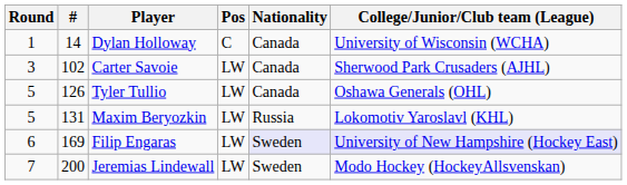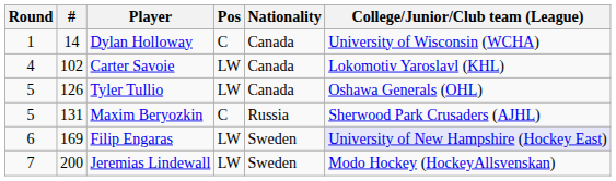 <table class="wikitable">
 <tr>
 <th>Round</th>
 <th>#</th>
 <th>Player</th>
 <th>Pos</th>
 <th>Nationality</th>
 <th>College/Junior/Club team (League)</th>
 </tr>
 <tr>
 <td style="text-align:center;">1</td>
 <td style="text-align:center;">14</td>
 <td><a href='#'>Dylan Holloway</a></td>
 <td>C</td>
 <td> Canada</td>
 <td><a href='#'>University of Wisconsin</a> (<a href='#'>WCHA</a>)</td>
 </tr>
 <tr>
-<td style="text-align:center;">3</td>
+<td style="text-align:center;">4</td>
 <td style="text-align:center;">102</td>
 <td><a href='#'>Carter Savoie</a></td>
 <td>LW</td>
 <td> Canada</td>
-<td><a href='#'>Sherwood Park Crusaders</a> (<a href='#'>AJHL</a>)</td>
+<td><a href='#'>Lokomotiv Yaroslavl</a> (<a href='#'>KHL</a>)</td>
 </tr>
 <tr>
 <td style="text-align:center;">5</td>
 <td style="text-align:center;">126</td>
 <td><a href='#'>Tyler Tullio</a></td>
 <td>LW</td>
 <td> Canada</td>
 <td><a href='#'>Oshawa Generals</a> (<a href='#'>OHL</a>)</td>
 </tr>
 <tr>
 <td style="text-align:center;">5</td>
 <td style="text-align:center;">131</td>
 <td><a href='#'>Maxim Beryozkin</a></td>
-<td>LW</td>
+<td>C</td>
 <td> Russia</td>
-<td><a href='#'>Lokomotiv Yaroslavl</a> (<a href='#'>KHL</a>)</td>
+<td><a href='#'>Sherwood Park Crusaders</a> (<a href='#'>AJHL</a>)</td>
 </tr>
 <tr>
 <td style="text-align:center;">6</td>
 <td style="text-align:center;">169</td>
 <td><a href='#'>Filip Engaras</a></td>
 <td>LW</td>
-<td style="background: lavender;"> Sweden</td>
+<td> Sweden</td>
 <td style="background: lavender;"><a href='#'>University of New Hampshire</a> (<a href='#'>Hockey East</a>)</td>
 </tr>
 <tr>
 <td style="text-align:center;">7</td>
 <td style="text-align:center;">200</td>
 <td><a href='#'>Jeremias Lindewall</a></td>
 <td>LW</td>
 <td> Sweden</td>
 <td><a href='#'>Modo Hockey</a> (<a href='#'>HockeyAllsvenskan</a>)</td>
 </tr>
 </table>
